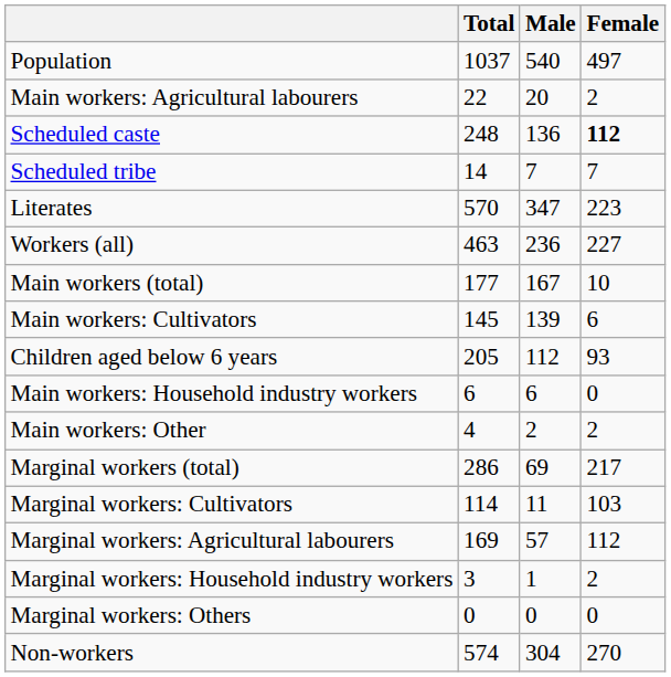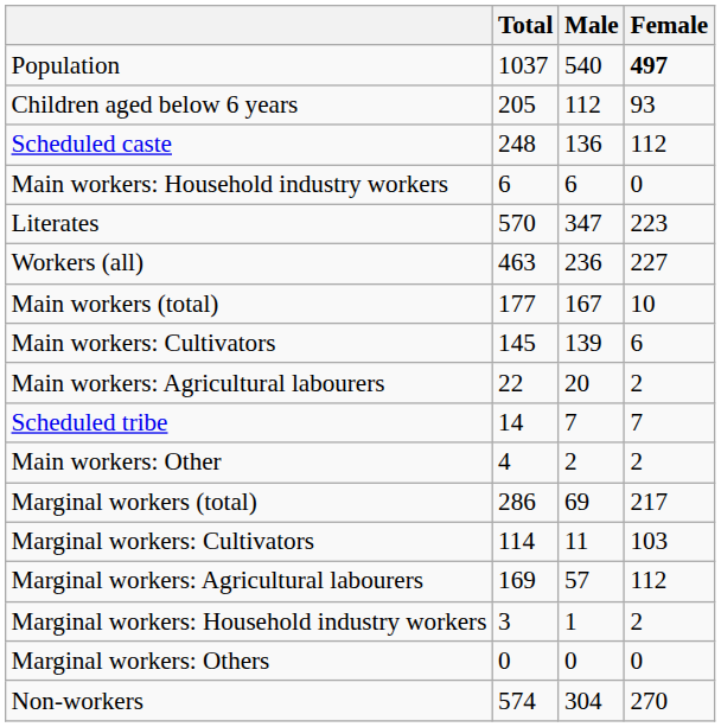 <table class="wikitable sortable">
 <tr>
 <th></th>
 <th>Total</th>
 <th>Male</th>
 <th>Female</th>
 </tr>
 <tr>
 <td>Population</td>
 <td>1037</td>
 <td>540</td>
-<td>497</td>
+<td><strong>497</strong></td>
 </tr>
 <tr>
-<td>Main workers: Agricultural labourers</td>
-<td>22</td>
-<td>20</td>
-<td>2</td>
+<td>Children aged below 6 years</td>
+<td>205</td>
+<td>112</td>
+<td>93</td>
 </tr>
 <tr>
 <td><a href='#'>Scheduled caste</a></td>
 <td>248</td>
 <td>136</td>
-<td><strong>112</strong></td>
+<td>112</td>
 </tr>
 <tr>
-<td><a href='#'>Scheduled tribe</a></td>
-<td>14</td>
-<td>7</td>
-<td>7</td>
+<td>Main workers: Household industry workers</td>
+<td>6</td>
+<td>6</td>
+<td>0</td>
 </tr>
 <tr>
 <td>Literates</td>
 <td>570</td>
 <td>347</td>
 <td>223</td>
 </tr>
 <tr>
 <td>Workers (all)</td>
 <td>463</td>
 <td>236</td>
 <td>227</td>
 </tr>
 <tr>
 <td>Main workers (total)</td>
 <td>177</td>
 <td>167</td>
 <td>10</td>
 </tr>
 <tr>
 <td>Main workers: Cultivators</td>
 <td>145</td>
 <td>139</td>
 <td>6</td>
 </tr>
 <tr>
-<td>Children aged below 6 years</td>
-<td>205</td>
-<td>112</td>
-<td>93</td>
+<td>Main workers: Agricultural labourers</td>
+<td>22</td>
+<td>20</td>
+<td>2</td>
 </tr>
 <tr>
-<td>Main workers: Household industry workers</td>
-<td>6</td>
-<td>6</td>
-<td>0</td>
+<td><a href='#'>Scheduled tribe</a></td>
+<td>14</td>
+<td>7</td>
+<td>7</td>
 </tr>
 <tr>
 <td>Main workers: Other</td>
 <td>4</td>
 <td>2</td>
 <td>2</td>
 </tr>
 <tr>
 <td>Marginal workers (total)</td>
 <td>286</td>
 <td>69</td>
 <td>217</td>
 </tr>
 <tr>
 <td>Marginal workers: Cultivators</td>
 <td>114</td>
 <td>11</td>
 <td>103</td>
 </tr>
 <tr>
 <td>Marginal workers: Agricultural labourers</td>
 <td>169</td>
 <td>57</td>
 <td>112</td>
 </tr>
 <tr>
 <td>Marginal workers: Household industry workers</td>
 <td>3</td>
 <td>1</td>
 <td>2</td>
 </tr>
 <tr>
 <td>Marginal workers: Others</td>
 <td>0</td>
 <td>0</td>
 <td>0</td>
 </tr>
 <tr>
 <td>Non-workers</td>
 <td>574</td>
 <td>304</td>
 <td>270</td>
 </tr>
 </table>
